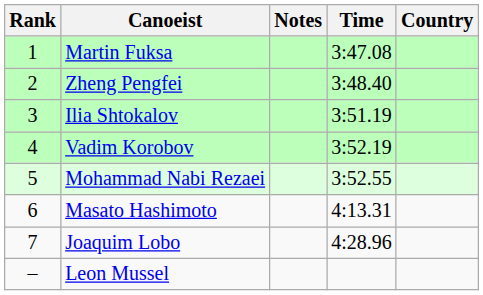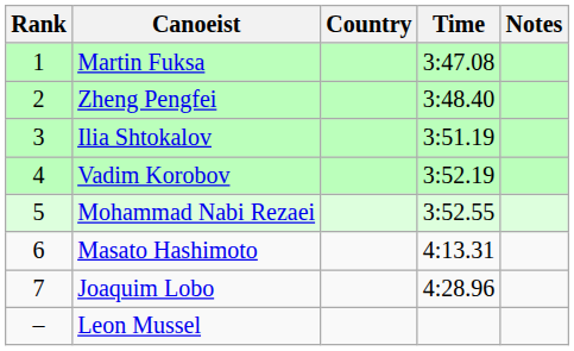 <table class="wikitable" style="text-align:center">
 <tr>
 <th>Rank</th>
 <th>Canoeist</th>
+<th>Country</th>
+<th>Time</th>
 <th>Notes</th>
-<th>Time</th>
-<th>Country</th>
 </tr>
 <tr bgcolor=bbffbb>
 <td>1</td>
 <td align="left"><a href='#'>Martin Fuksa</a></td>
+<td align="left"></td>
+<td>3:47.08</td>
 <td></td>
-<td>3:47.08</td>
-<td align="left"></td>
 </tr>
 <tr bgcolor=bbffbb>
 <td>2</td>
 <td align="left"><a href='#'>Zheng Pengfei</a></td>
+<td align="left"></td>
+<td>3:48.40</td>
 <td></td>
-<td>3:48.40</td>
-<td align="left"></td>
 </tr>
 <tr bgcolor=bbffbb>
 <td>3</td>
 <td align="left"><a href='#'>Ilia Shtokalov</a></td>
+<td align="left"></td>
+<td>3:51.19</td>
 <td></td>
-<td>3:51.19</td>
-<td align="left"></td>
 </tr>
 <tr bgcolor=bbffbb>
 <td>4</td>
 <td align="left"><a href='#'>Vadim Korobov</a></td>
+<td align="left"></td>
+<td>3:52.19</td>
 <td></td>
-<td>3:52.19</td>
-<td align="left"></td>
 </tr>
 <tr bgcolor=ddffdd>
 <td>5</td>
 <td align="left"><a href='#'>Mohammad Nabi Rezaei</a></td>
+<td align="left"></td>
+<td>3:52.55</td>
 <td></td>
-<td>3:52.55</td>
-<td align="left"></td>
 </tr>
 <tr>
 <td>6</td>
 <td align="left"><a href='#'>Masato Hashimoto</a></td>
+<td align="left"></td>
+<td>4:13.31</td>
 <td></td>
-<td>4:13.31</td>
-<td align="left"></td>
 </tr>
 <tr>
 <td>7</td>
 <td align="left"><a href='#'>Joaquim Lobo</a></td>
+<td align="left"></td>
+<td>4:28.96</td>
 <td></td>
-<td>4:28.96</td>
-<td align="left"></td>
 </tr>
 <tr>
 <td>–</td>
 <td align="left"><a href='#'>Leon Mussel</a></td>
+<td align="left"></td>
 <td></td>
 <td></td>
-<td align="left"></td>
 </tr>
 </table>
